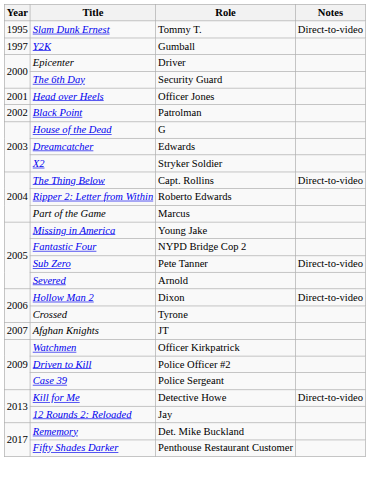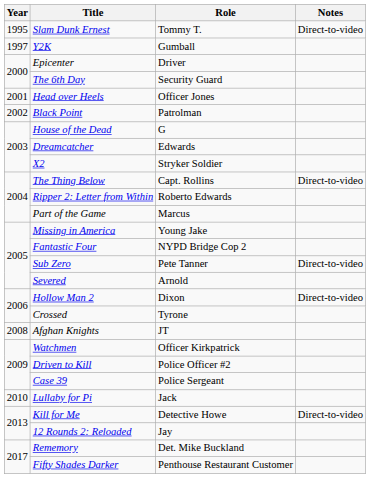 <table class="wikitable sortable">
 <tr>
 <th>Year</th>
 <th>Title</th>
 <th>Role</th>
 <th class="unsortable">Notes</th>
 </tr>
 <tr>
 <td>1995</td>
 <td><em><a href='#'>Slam Dunk Ernest</a></em></td>
 <td>Tommy T.</td>
 <td>Direct-to-video</td>
 </tr>
 <tr>
 <td>1997</td>
 <td><a href='#'><em>Y2K</em></a></td>
 <td>Gumball</td>
 <td></td>
 </tr>
 <tr>
 <td rowspan="2">2000</td>
 <td><em>Epicenter</em></td>
 <td>Driver</td>
 <td></td>
 </tr>
 <tr>
 <td data-sort-value="6th Day, The"><em><a href='#'>The 6th Day</a></em></td>
 <td>Security Guard</td>
 <td></td>
 </tr>
 <tr>
 <td>2001</td>
 <td><a href='#'><em>Head over Heels</em></a></td>
 <td>Officer Jones</td>
 <td></td>
 </tr>
 <tr>
 <td>2002</td>
 <td><a href='#'><em>Black Point</em></a></td>
 <td>Patrolman</td>
 <td></td>
 </tr>
 <tr>
 <td rowspan="3">2003</td>
 <td><a href='#'><em>House of the Dead</em></a></td>
 <td>G</td>
 <td></td>
 </tr>
 <tr>
 <td><a href='#'><em>Dreamcatcher</em></a></td>
 <td>Edwards</td>
 <td></td>
 </tr>
 <tr>
 <td><a href='#'><em>X2</em></a></td>
 <td>Stryker Soldier</td>
 <td></td>
 </tr>
 <tr>
 <td rowspan="3">2004</td>
 <td data-sort-value="Thing Below, The"><em><a href='#'>The Thing Below</a></em></td>
 <td>Capt. Rollins</td>
 <td>Direct-to-video</td>
 </tr>
 <tr>
 <td><em><a href='#'>Ripper 2: Letter from Within</a></em></td>
 <td>Roberto Edwards</td>
 <td></td>
 </tr>
 <tr>
 <td><em>Part of the Game</em></td>
 <td>Marcus</td>
 <td></td>
 </tr>
 <tr>
 <td rowspan="4">2005</td>
 <td><em><a href='#'>Missing in America</a></em></td>
 <td>Young Jake</td>
 <td></td>
 </tr>
 <tr>
 <td><a href='#'><em>Fantastic Four</em></a></td>
 <td>NYPD Bridge Cop 2</td>
 <td></td>
 </tr>
 <tr>
 <td><a href='#'><em>Sub Zero</em></a></td>
 <td>Pete Tanner</td>
 <td>Direct-to-video</td>
 </tr>
 <tr>
 <td><a href='#'><em>Severed</em></a></td>
 <td>Arnold</td>
 <td></td>
 </tr>
 <tr>
 <td rowspan="2">2006</td>
 <td><em><a href='#'>Hollow Man 2</a></em></td>
 <td>Dixon</td>
 <td>Direct-to-video</td>
 </tr>
 <tr>
 <td><em>Crossed</em></td>
 <td>Tyrone</td>
 <td></td>
 </tr>
 <tr>
-<td>2007</td>
+<td>2008</td>
 <td><em>Afghan Knights</em></td>
 <td>JT</td>
 <td></td>
 </tr>
 <tr>
 <td rowspan="3">2009</td>
 <td><a href='#'><em>Watchmen</em></a></td>
 <td>Officer Kirkpatrick</td>
 <td></td>
 </tr>
 <tr>
 <td><em><a href='#'>Driven to Kill</a></em></td>
 <td>Police Officer #2</td>
 <td></td>
 </tr>
 <tr>
 <td><em><a href='#'>Case 39</a></em></td>
 <td>Police Sergeant</td>
+<td></td>
+</tr>
+<tr>
+<td>2010</td>
+<td><em><a href='#'>Lullaby for Pi</a></em></td>
+<td>Jack</td>
 <td></td>
 </tr>
 <tr>
 <td rowspan="2">2013</td>
 <td><em><a href='#'>Kill for Me</a></em></td>
 <td>Detective Howe</td>
 <td>Direct-to-video</td>
 </tr>
 <tr>
 <td><em><a href='#'>12 Rounds 2: Reloaded</a></em></td>
 <td>Jay</td>
 <td></td>
 </tr>
 <tr>
 <td rowspan="2">2017</td>
 <td><em><a href='#'>Rememory</a></em></td>
 <td>Det. Mike Buckland</td>
 <td></td>
 </tr>
 <tr>
 <td><a href='#'><em>Fifty Shades Darker</em></a></td>
 <td>Penthouse Restaurant Customer</td>
 <td></td>
 </tr>
 </table>
